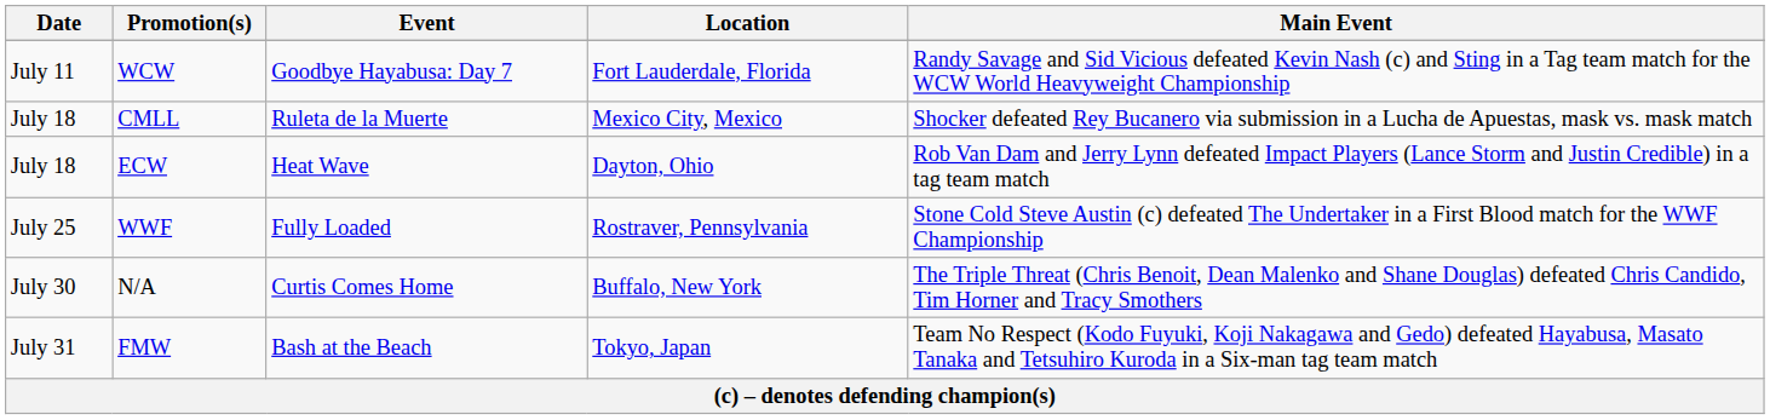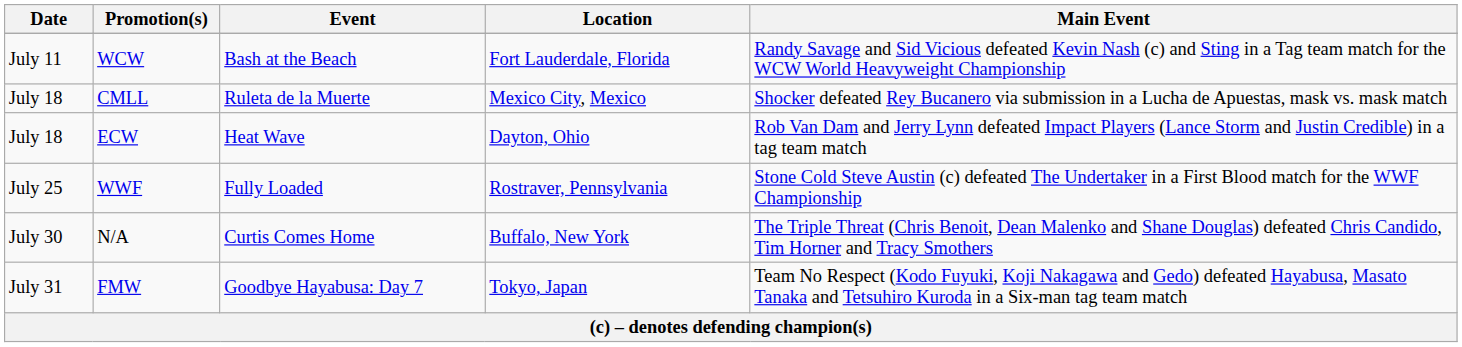 <table class="wikitable" style="width:100%;">
 <tr>
 <th width="5%">Date</th>
 <th width="5%">Promotion(s)</th>
 <th style="width:15%;">Event</th>
 <th style="width:15%;">Location</th>
 <th style="width:40%;">Main Event</th>
 </tr>
 <tr style="width:20%;" |Notes>
 </tr>
 <tr>
 <td>July 11</td>
 <td><a href='#'>WCW</a></td>
-<td><a href='#'>Goodbye Hayabusa: Day 7</a></td>
+<td><a href='#'>Bash at the Beach</a></td>
 <td><a href='#'>Fort Lauderdale, Florida</a></td>
 <td><a href='#'>Randy Savage</a> and <a href='#'>Sid Vicious</a> defeated <a href='#'>Kevin Nash</a> (c) and <a href='#'>Sting</a> in a	Tag team match for the <a href='#'>WCW World Heavyweight Championship</a></td>
 </tr>
 <tr>
 <td>July 18</td>
 <td><a href='#'>CMLL</a></td>
 <td><a href='#'>Ruleta de la Muerte</a></td>
 <td><a href='#'>Mexico City</a>, <a href='#'>Mexico</a></td>
 <td><a href='#'>Shocker</a> defeated <a href='#'>Rey Bucanero</a> via submission in a Lucha de Apuestas, mask vs. mask match</td>
 </tr>
 <tr>
 <td>July 18</td>
 <td><a href='#'>ECW</a></td>
 <td><a href='#'>Heat Wave</a></td>
 <td><a href='#'>Dayton, Ohio</a></td>
 <td><a href='#'>Rob Van Dam</a> and <a href='#'>Jerry Lynn</a> defeated <a href='#'>Impact Players</a> (<a href='#'>Lance Storm</a> and <a href='#'>Justin Credible</a>) in a tag team match</td>
 </tr>
 <tr>
 <td>July 25</td>
 <td><a href='#'>WWF</a></td>
 <td><a href='#'>Fully Loaded</a></td>
 <td><a href='#'>Rostraver, Pennsylvania</a></td>
 <td><a href='#'>Stone Cold Steve Austin</a> (c) defeated <a href='#'>The Undertaker</a> in a First Blood match for the <a href='#'>WWF Championship</a></td>
 </tr>
 <tr>
 <td>July 30</td>
 <td>N/A</td>
 <td><a href='#'>Curtis Comes Home</a></td>
 <td><a href='#'>Buffalo, New York</a></td>
 <td><a href='#'>The Triple Threat</a> (<a href='#'>Chris Benoit</a>, <a href='#'>Dean Malenko</a> and <a href='#'>Shane Douglas</a>) defeated <a href='#'>Chris Candido</a>, <a href='#'>Tim Horner</a> and <a href='#'>Tracy Smothers</a></td>
 </tr>
 <tr>
 <td>July 31</td>
 <td><a href='#'>FMW</a></td>
-<td><a href='#'>Bash at the Beach</a></td>
+<td><a href='#'>Goodbye Hayabusa: Day 7</a></td>
 <td><a href='#'>Tokyo, Japan</a></td>
 <td>Team No Respect (<a href='#'>Kodo Fuyuki</a>, <a href='#'>Koji Nakagawa</a> and <a href='#'>Gedo</a>) defeated <a href='#'>Hayabusa</a>, <a href='#'>Masato Tanaka</a> and <a href='#'>Tetsuhiro Kuroda</a> in a Six-man tag team match</td>
 </tr>
 <tr>
 <th colspan="6">(c) – denotes defending champion(s)</th>
 </tr>
 </table>
